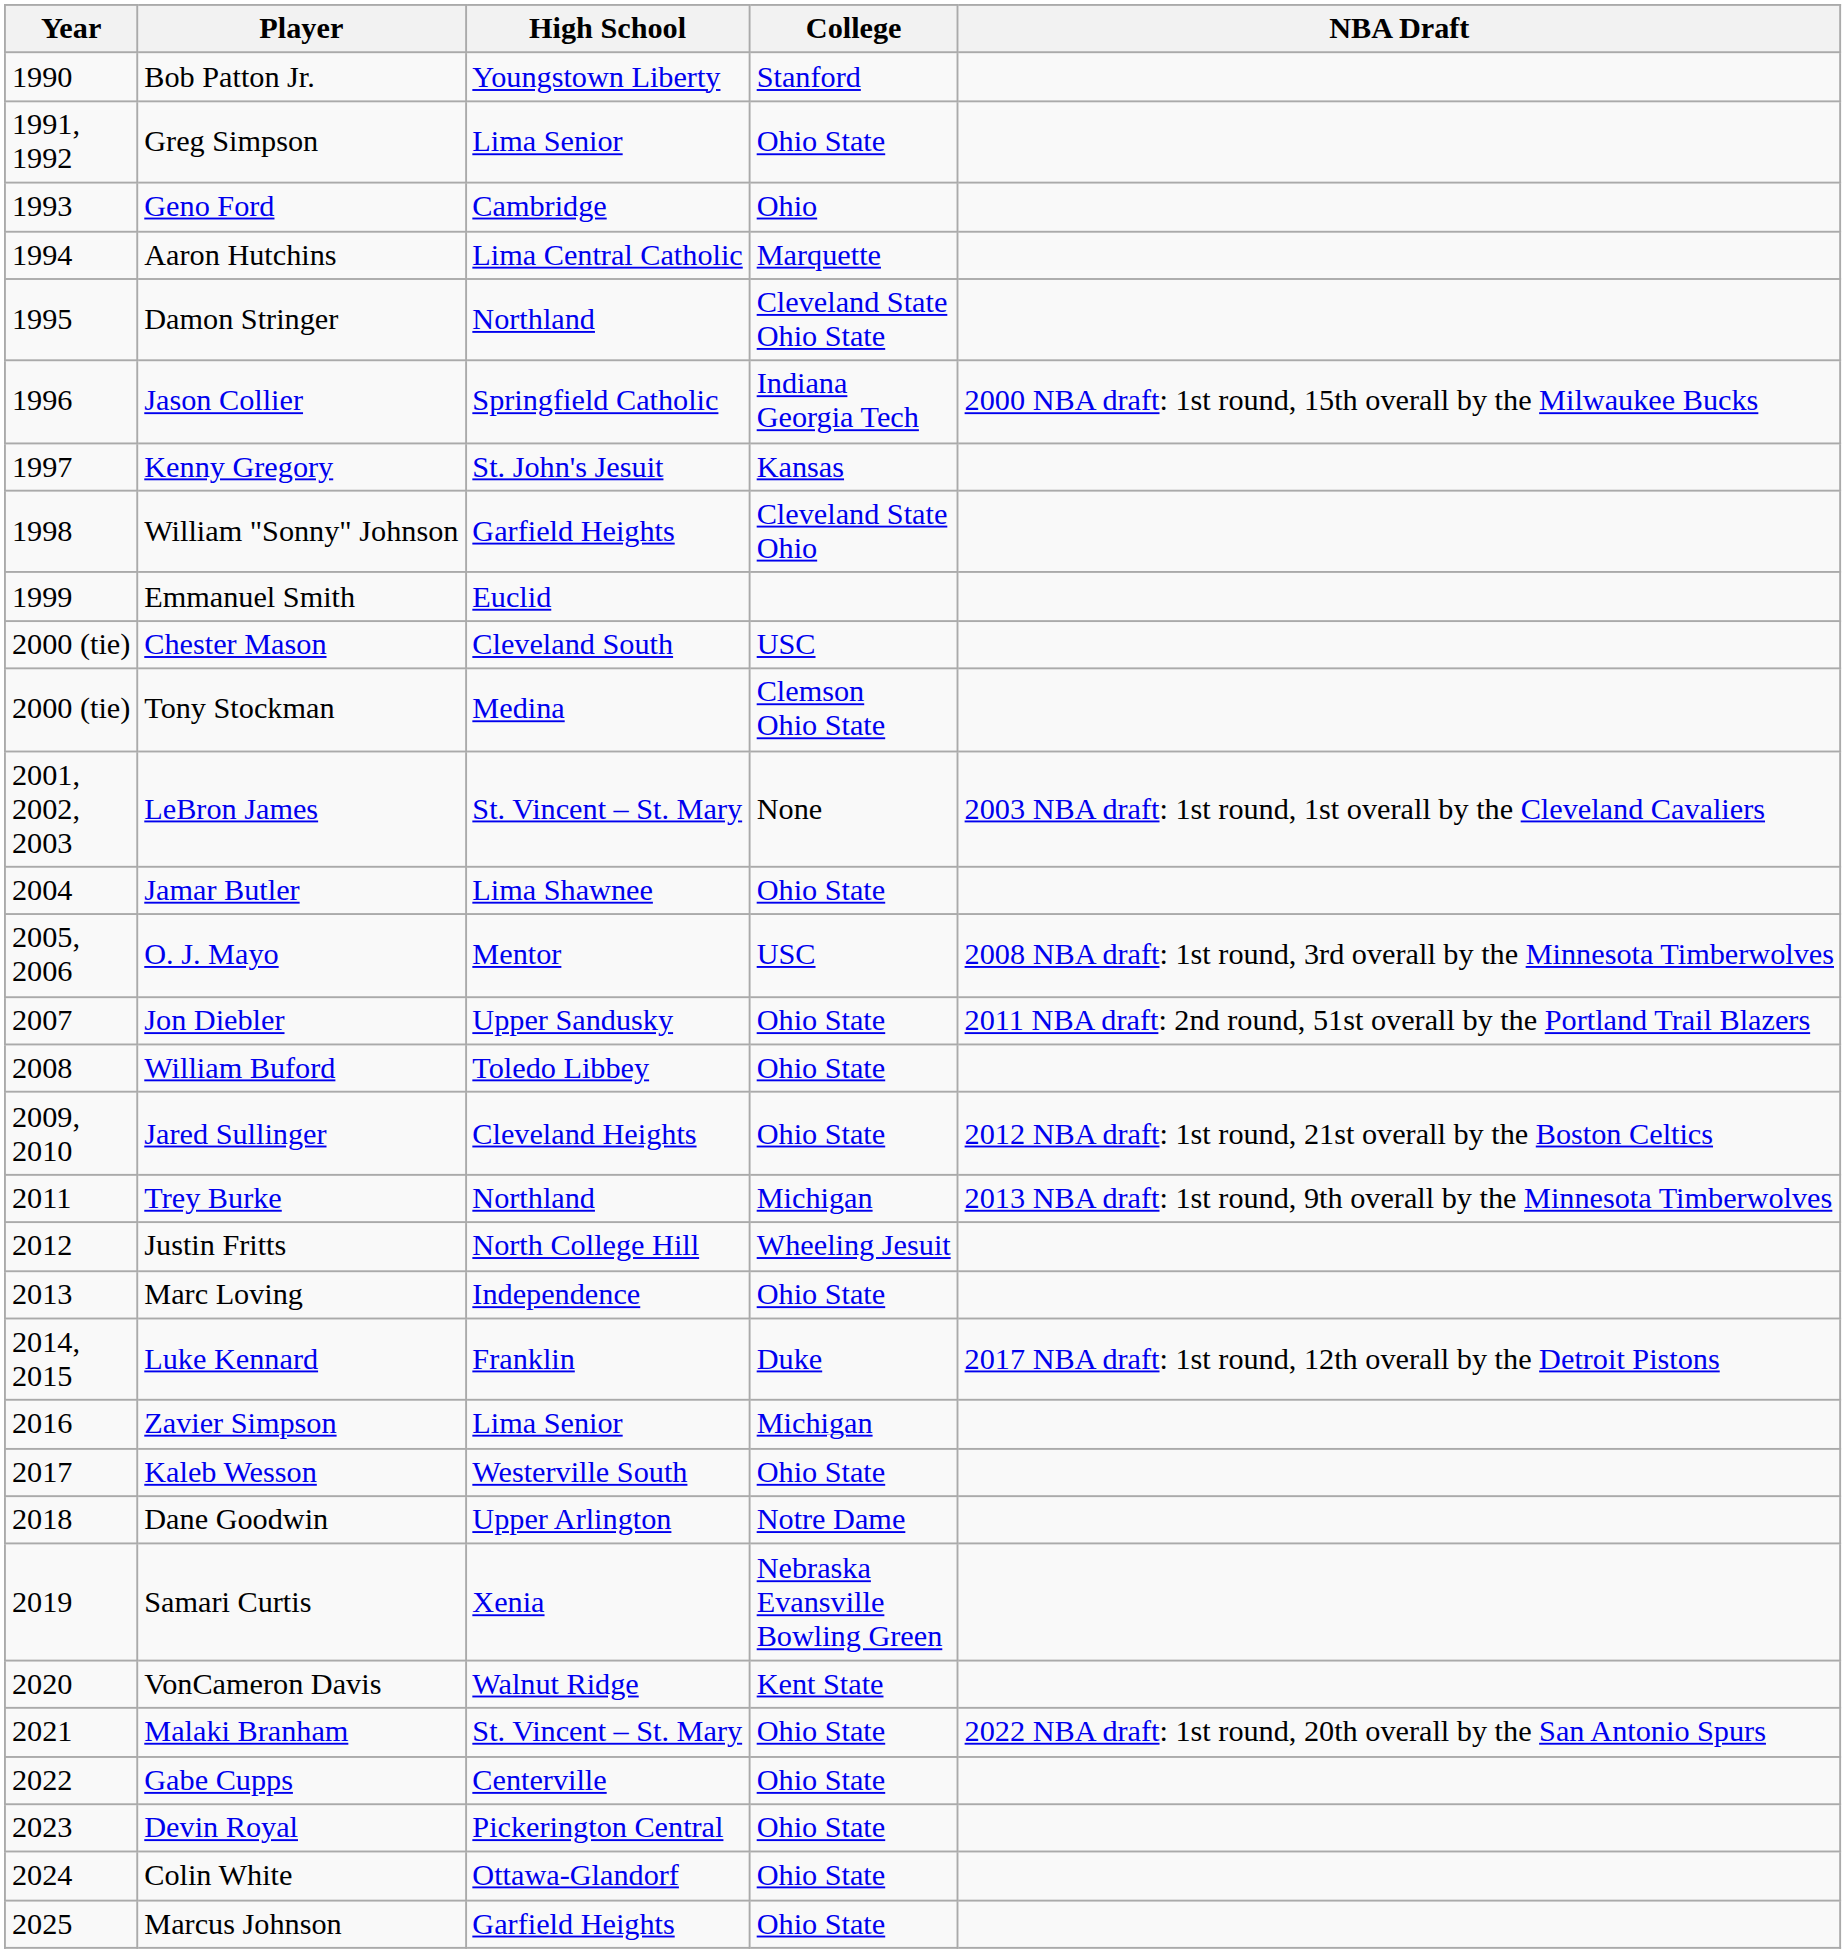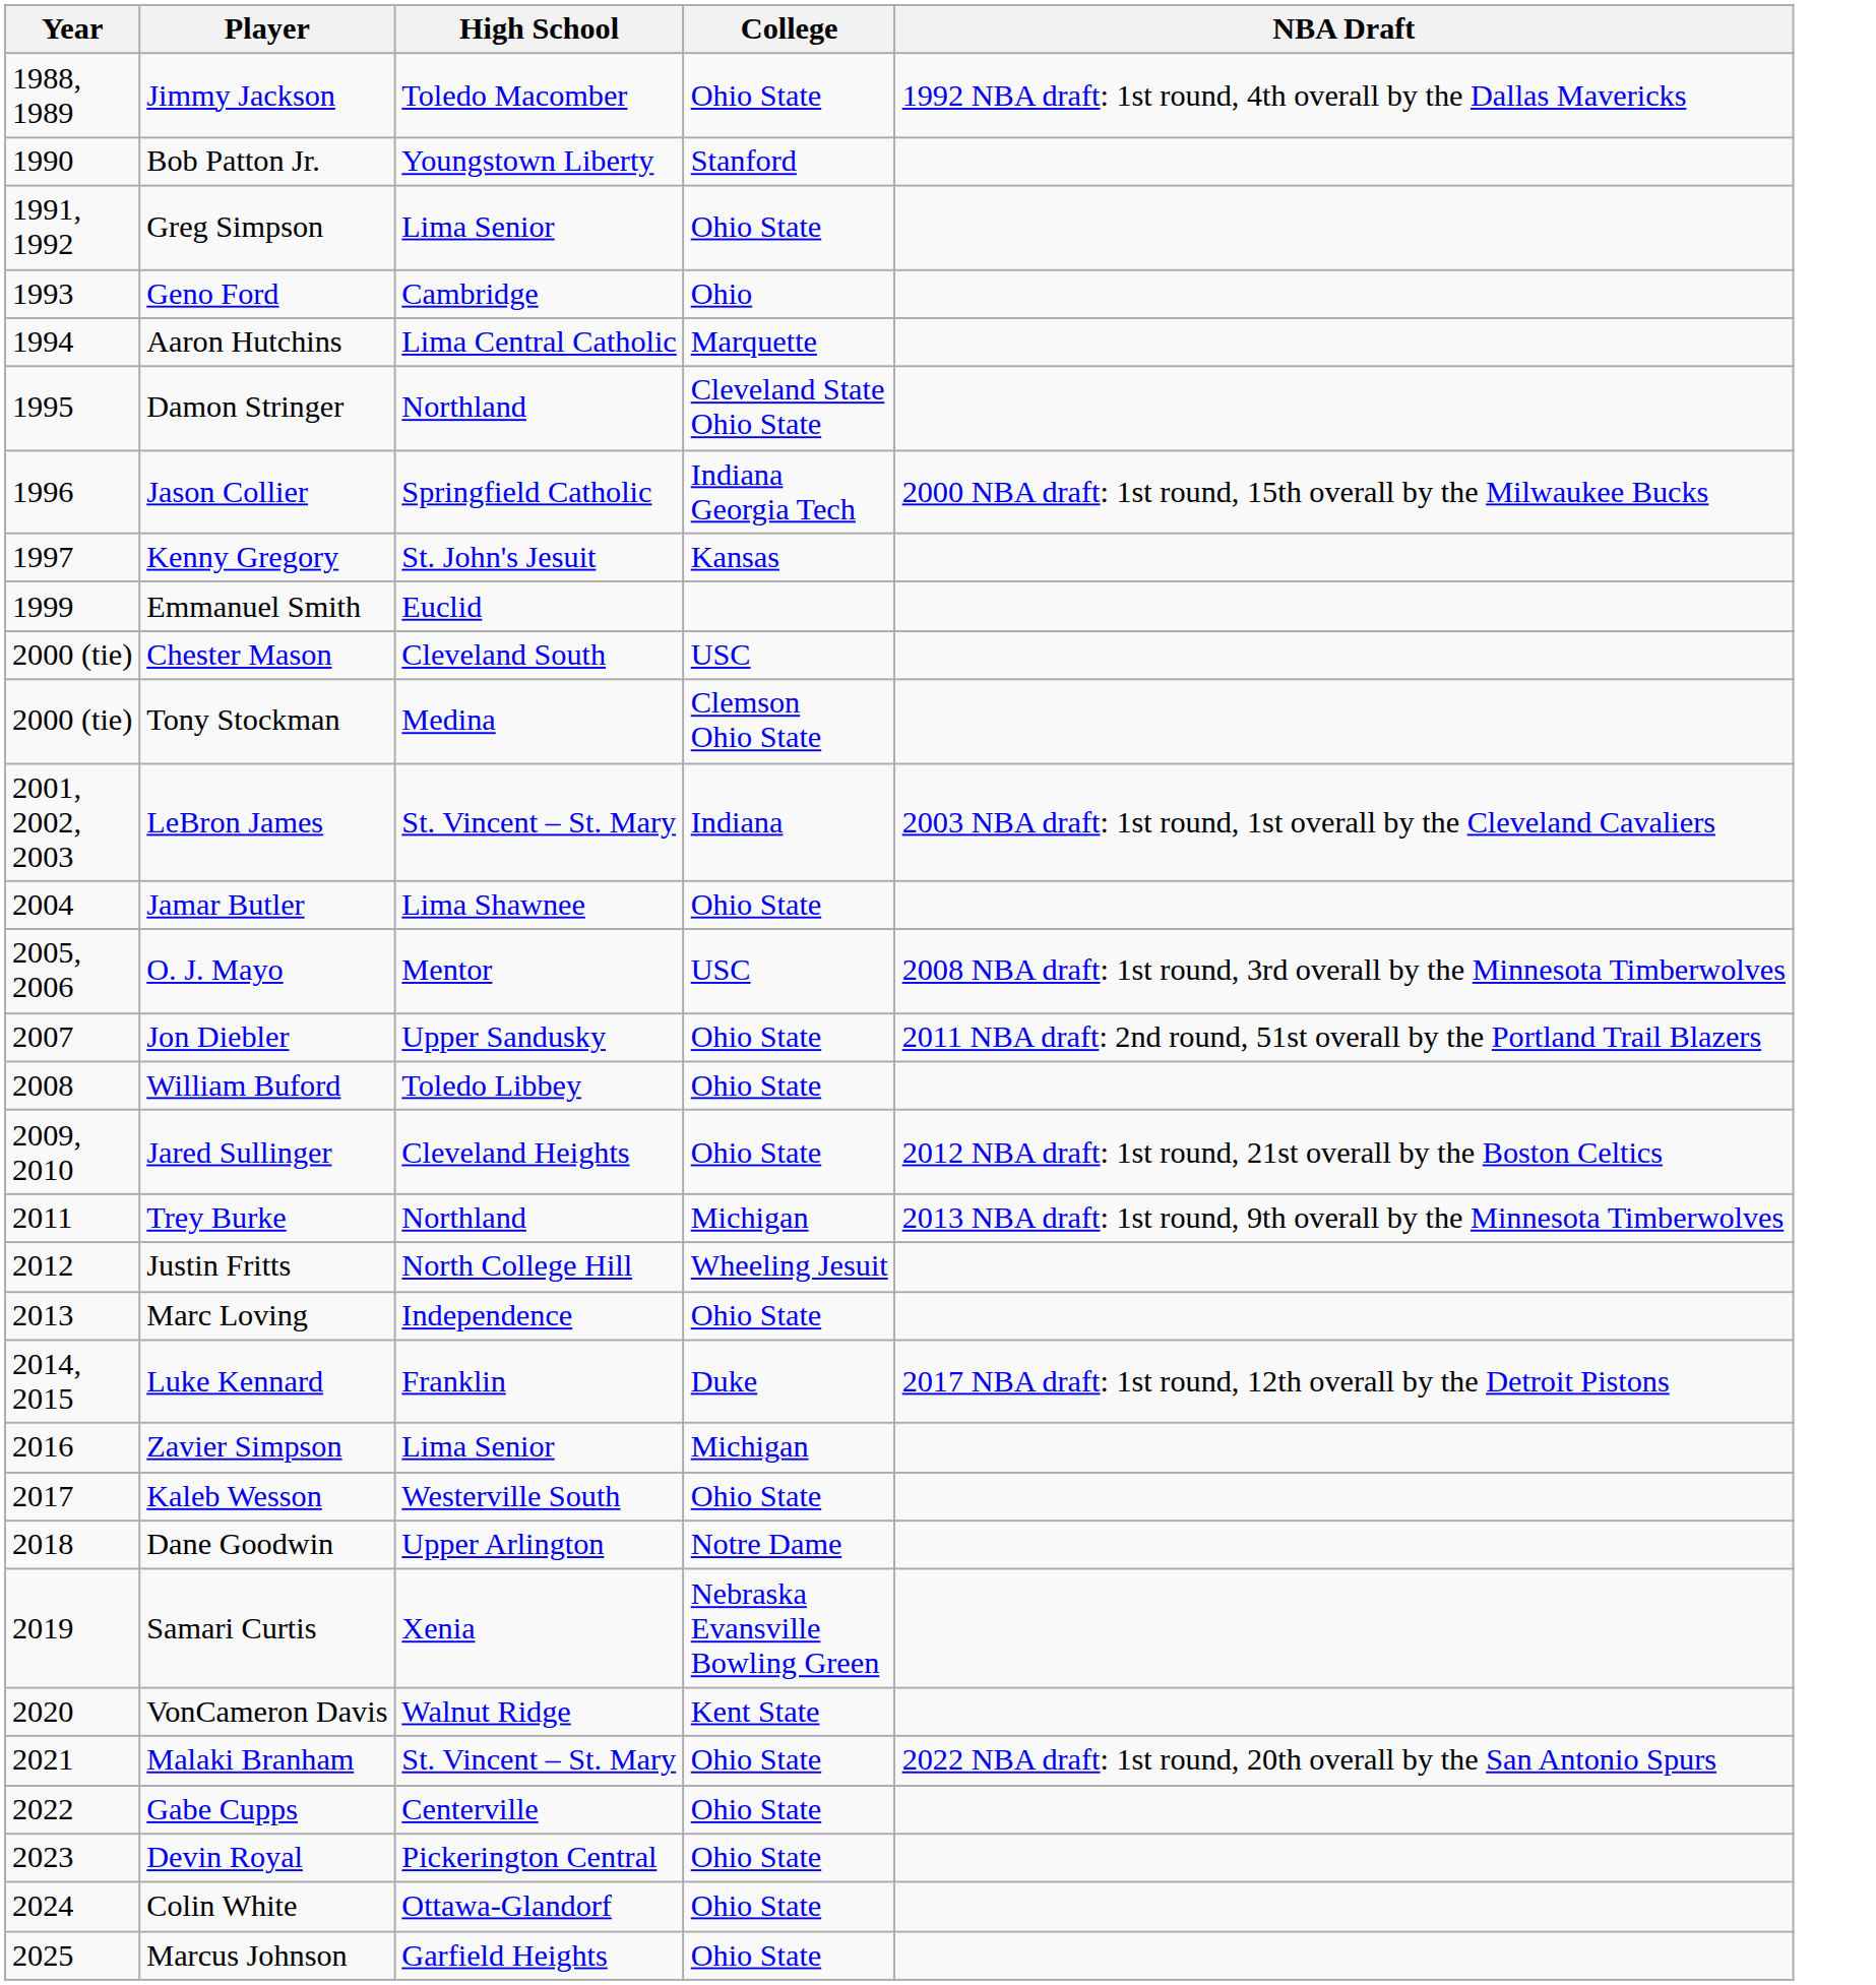 <table class="wikitable sortable">
 <tr>
 <th>Year</th>
 <th>Player</th>
 <th>High School</th>
 <th>College</th>
 <th>NBA Draft</th>
+</tr>
+<tr>
+<td>1988,<br>1989</td>
+<td><a href='#'>Jimmy Jackson</a></td>
+<td><a href='#'>Toledo Macomber</a></td>
+<td><a href='#'>Ohio State</a></td>
+<td><a href='#'>1992 NBA draft</a>: 1st round, 4th overall by the <a href='#'>Dallas Mavericks</a></td>
 </tr>
 <tr>
 <td>1990</td>
 <td>Bob Patton Jr.</td>
 <td><a href='#'>Youngstown Liberty</a></td>
 <td><a href='#'>Stanford</a></td>
 <td></td>
 </tr>
 <tr>
 <td>1991,<br>1992</td>
 <td>Greg Simpson</td>
 <td><a href='#'>Lima Senior</a></td>
 <td><a href='#'>Ohio State</a></td>
 <td></td>
 </tr>
 <tr>
 <td>1993</td>
 <td><a href='#'>Geno Ford</a></td>
 <td><a href='#'>Cambridge</a></td>
 <td><a href='#'>Ohio</a></td>
 <td></td>
 </tr>
 <tr>
 <td>1994</td>
 <td>Aaron Hutchins</td>
 <td><a href='#'>Lima Central Catholic</a></td>
 <td><a href='#'>Marquette</a></td>
 <td></td>
 </tr>
 <tr>
 <td>1995</td>
 <td>Damon Stringer</td>
 <td><a href='#'>Northland</a></td>
 <td><a href='#'>Cleveland State</a><br><a href='#'>Ohio State</a></td>
 <td></td>
 </tr>
 <tr>
 <td>1996</td>
 <td><a href='#'>Jason Collier</a></td>
 <td><a href='#'>Springfield Catholic</a></td>
 <td><a href='#'>Indiana</a><br><a href='#'>Georgia Tech</a></td>
 <td><a href='#'>2000 NBA draft</a>: 1st round, 15th overall by the <a href='#'>Milwaukee Bucks</a></td>
 </tr>
 <tr>
 <td>1997</td>
 <td><a href='#'>Kenny Gregory</a></td>
 <td><a href='#'>St. John's Jesuit</a></td>
 <td><a href='#'>Kansas</a></td>
 <td></td>
 </tr>
 <tr>
-<td>1998</td>
-<td>William "Sonny" Johnson</td>
-<td><a href='#'>Garfield Heights</a></td>
-<td><a href='#'>Cleveland State</a><br><a href='#'>Ohio</a></td>
-<td></td>
-</tr>
-<tr>
 <td>1999</td>
 <td>Emmanuel Smith</td>
 <td><a href='#'>Euclid</a></td>
 <td></td>
 </tr>
 <tr>
 <td>2000 (tie)</td>
 <td><a href='#'>Chester Mason</a></td>
 <td><a href='#'>Cleveland South</a></td>
 <td><a href='#'>USC</a></td>
 <td></td>
 </tr>
 <tr>
 <td>2000 (tie)</td>
 <td>Tony Stockman</td>
 <td><a href='#'>Medina</a></td>
 <td><a href='#'>Clemson</a><br><a href='#'>Ohio State</a></td>
 <td></td>
 </tr>
 <tr>
 <td>2001,<br>2002,<br>2003</td>
 <td><a href='#'>LeBron James</a></td>
 <td><a href='#'>St. Vincent – St. Mary</a></td>
-<td>None</td>
+<td><a href='#'>Indiana</a></td>
 <td><a href='#'>2003 NBA draft</a>: 1st round, 1st overall by the <a href='#'>Cleveland Cavaliers</a></td>
 </tr>
 <tr>
 <td>2004</td>
 <td><a href='#'>Jamar Butler</a></td>
 <td><a href='#'>Lima Shawnee</a></td>
 <td><a href='#'>Ohio State</a></td>
 <td></td>
 </tr>
 <tr>
 <td>2005,<br>2006</td>
 <td><a href='#'>O. J. Mayo</a></td>
 <td><a href='#'>Mentor</a></td>
 <td><a href='#'>USC</a></td>
 <td><a href='#'>2008 NBA draft</a>: 1st round, 3rd overall by the <a href='#'>Minnesota Timberwolves</a></td>
 </tr>
 <tr>
 <td>2007</td>
 <td><a href='#'>Jon Diebler</a></td>
 <td><a href='#'>Upper Sandusky</a></td>
 <td><a href='#'>Ohio State</a></td>
 <td><a href='#'>2011 NBA draft</a>: 2nd round, 51st overall by the <a href='#'>Portland Trail Blazers</a></td>
 </tr>
 <tr>
 <td>2008</td>
 <td><a href='#'>William Buford</a></td>
 <td><a href='#'>Toledo Libbey</a></td>
 <td><a href='#'>Ohio State</a></td>
 <td></td>
 </tr>
 <tr>
 <td>2009,<br>2010</td>
 <td><a href='#'>Jared Sullinger</a></td>
 <td><a href='#'>Cleveland Heights</a></td>
 <td><a href='#'>Ohio State</a></td>
 <td><a href='#'>2012 NBA draft</a>: 1st round, 21st overall by the <a href='#'>Boston Celtics</a></td>
 </tr>
 <tr>
 <td>2011</td>
 <td><a href='#'>Trey Burke</a></td>
 <td><a href='#'>Northland</a></td>
 <td><a href='#'>Michigan</a></td>
 <td><a href='#'>2013 NBA draft</a>: 1st round, 9th overall by the <a href='#'>Minnesota Timberwolves</a></td>
 </tr>
 <tr>
 <td>2012</td>
 <td>Justin Fritts</td>
 <td><a href='#'>North College Hill</a></td>
 <td><a href='#'>Wheeling Jesuit</a></td>
 <td></td>
 </tr>
 <tr>
 <td>2013</td>
 <td>Marc Loving</td>
 <td><a href='#'>Independence</a></td>
 <td><a href='#'>Ohio State</a></td>
 <td></td>
 </tr>
 <tr>
 <td>2014,<br>2015</td>
 <td><a href='#'>Luke Kennard</a></td>
 <td><a href='#'>Franklin</a></td>
 <td><a href='#'>Duke</a></td>
 <td><a href='#'>2017 NBA draft</a>: 1st round, 12th overall by the <a href='#'>Detroit Pistons</a></td>
 </tr>
 <tr>
 <td>2016<br></td>
 <td><a href='#'>Zavier Simpson</a></td>
 <td><a href='#'>Lima Senior</a></td>
 <td><a href='#'>Michigan</a></td>
 <td></td>
 </tr>
 <tr>
 <td>2017<br></td>
 <td><a href='#'>Kaleb Wesson</a></td>
 <td><a href='#'>Westerville South</a></td>
 <td><a href='#'>Ohio State</a></td>
 <td></td>
 </tr>
 <tr>
 <td>2018<br></td>
 <td>Dane Goodwin</td>
 <td><a href='#'>Upper Arlington</a></td>
 <td><a href='#'>Notre Dame</a></td>
 <td></td>
 </tr>
 <tr>
 <td>2019<br></td>
 <td>Samari Curtis</td>
 <td><a href='#'>Xenia</a></td>
 <td><a href='#'>Nebraska</a><br><a href='#'>Evansville</a><br><a href='#'>Bowling Green</a></td>
 <td></td>
 </tr>
 <tr>
 <td>2020<br></td>
 <td>VonCameron Davis</td>
 <td><a href='#'>Walnut Ridge</a></td>
 <td><a href='#'>Kent State</a></td>
 <td></td>
 </tr>
 <tr>
 <td>2021<br></td>
 <td><a href='#'>Malaki Branham</a></td>
 <td><a href='#'>St. Vincent – St. Mary</a></td>
 <td><a href='#'>Ohio State</a></td>
 <td><a href='#'>2022 NBA draft</a>: 1st round, 20th overall by the <a href='#'>San Antonio Spurs</a></td>
 </tr>
 <tr>
 <td>2022<br></td>
 <td><a href='#'>Gabe Cupps</a></td>
 <td><a href='#'>Centerville</a></td>
 <td><a href='#'>Ohio State</a></td>
 <td></td>
 </tr>
 <tr>
 <td>2023<br></td>
 <td><a href='#'>Devin Royal</a></td>
 <td><a href='#'>Pickerington Central</a></td>
 <td><a href='#'>Ohio State</a></td>
 <td></td>
 </tr>
 <tr>
 <td>2024</td>
 <td>Colin White</td>
 <td><a href='#'>Ottawa-Glandorf</a></td>
 <td><a href='#'>Ohio State</a></td>
 <td></td>
 </tr>
 <tr>
 <td>2025</td>
 <td>Marcus Johnson</td>
 <td><a href='#'>Garfield Heights</a></td>
 <td><a href='#'>Ohio State</a></td>
 </tr>
 </table>
